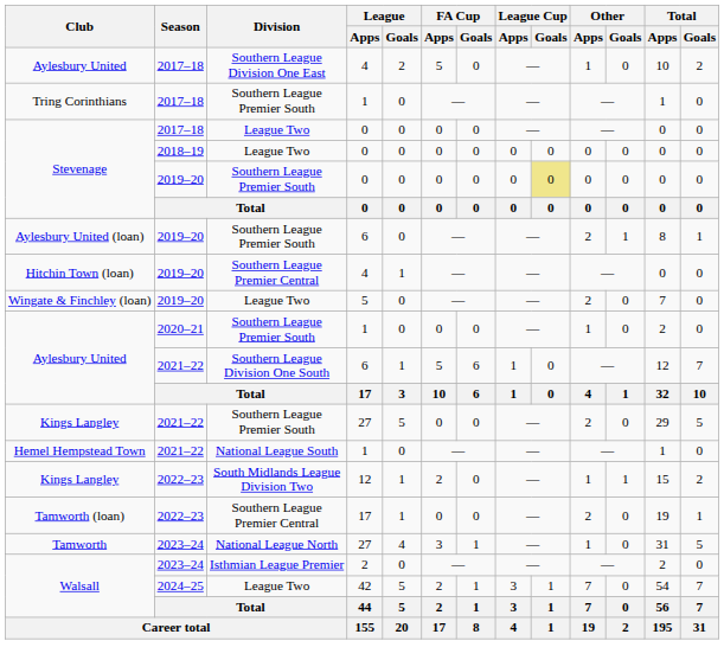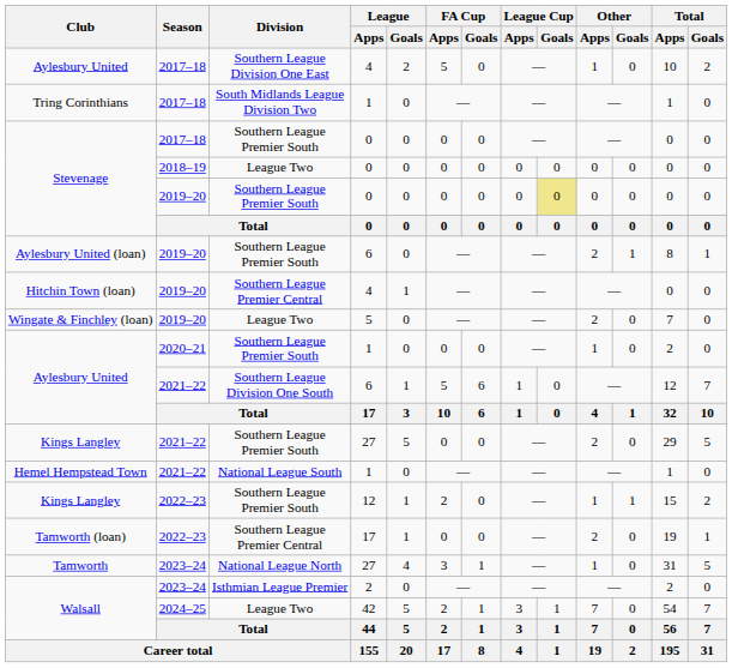 <table class="wikitable" style="text-align:center;">
 <tr>
 <th rowspan="2">Club</th>
 <th rowspan="2">Season</th>
 <th rowspan="2">Division</th>
 <th colspan="2">League</th>
 <th colspan="2">FA Cup</th>
 <th colspan="2">League Cup</th>
 <th colspan="2">Other</th>
 <th colspan="2">Total</th>
 </tr>
 <tr>
 <th>Apps</th>
 <th>Goals</th>
 <th>Apps</th>
 <th>Goals</th>
 <th>Apps</th>
 <th>Goals</th>
 <th>Apps</th>
 <th>Goals</th>
 <th>Apps</th>
 <th>Goals</th>
 </tr>
 <tr>
 <td><a href='#'>Aylesbury United</a></td>
 <td><a href='#'>2017–18</a></td>
 <td><a href='#'>Southern League<br>Division One East</a></td>
 <td>4</td>
 <td>2</td>
 <td>5</td>
 <td>0</td>
 <td colspan="2">—</td>
 <td>1</td>
 <td>0</td>
 <td>10</td>
 <td>2</td>
 </tr>
 <tr>
 <td>Tring Corinthians</td>
 <td><a href='#'>2017–18</a></td>
-<td>Southern League<br>Premier South</td>
+<td><a href='#'>South Midlands League<br>Division Two</a></td>
 <td>1</td>
 <td>0</td>
 <td colspan="2">—</td>
 <td colspan="2">—</td>
 <td colspan="2">—</td>
 <td>1</td>
 <td>0</td>
 </tr>
 <tr>
 <td rowspan="4"><a href='#'>Stevenage</a></td>
 <td><a href='#'>2017–18</a></td>
-<td><a href='#'>League Two</a></td>
+<td>Southern League<br>Premier South</td>
 <td>0</td>
 <td>0</td>
 <td>0</td>
 <td>0</td>
 <td colspan="2">—</td>
 <td colspan="2">—</td>
 <td>0</td>
 <td>0</td>
 </tr>
 <tr>
 <td><a href='#'>2018–19</a></td>
 <td>League Two</td>
 <td>0</td>
 <td>0</td>
 <td>0</td>
 <td>0</td>
 <td>0</td>
 <td>0</td>
 <td>0</td>
 <td>0</td>
 <td>0</td>
 <td>0</td>
 </tr>
 <tr>
 <td><a href='#'>2019–20</a></td>
 <td><a href='#'>Southern League<br>Premier South</a></td>
 <td>0</td>
 <td>0</td>
 <td>0</td>
 <td>0</td>
 <td>0</td>
 <td style="background: khaki;">0</td>
 <td>0</td>
 <td>0</td>
 <td>0</td>
 <td>0</td>
 </tr>
 <tr>
 <th colspan="2">Total</th>
 <th>0</th>
 <th>0</th>
 <th>0</th>
 <th>0</th>
 <th>0</th>
 <th>0</th>
 <th>0</th>
 <th>0</th>
 <th>0</th>
 <th>0</th>
 </tr>
 <tr>
 <td><a href='#'>Aylesbury United</a> (loan)</td>
 <td><a href='#'>2019–20</a></td>
 <td>Southern League<br>Premier South</td>
 <td>6</td>
 <td>0</td>
 <td colspan="2">—</td>
 <td colspan="2">—</td>
 <td>2</td>
 <td>1</td>
 <td>8</td>
 <td>1</td>
 </tr>
 <tr>
 <td><a href='#'>Hitchin Town</a> (loan)</td>
 <td><a href='#'>2019–20</a></td>
 <td><a href='#'>Southern League<br>Premier Central</a></td>
 <td>4</td>
 <td>1</td>
 <td colspan="2">—</td>
 <td colspan="2">—</td>
 <td colspan="2">—</td>
 <td>0</td>
 <td>0</td>
 </tr>
 <tr>
 <td><a href='#'>Wingate & Finchley</a> (loan)</td>
 <td><a href='#'>2019–20</a></td>
 <td>League Two</td>
 <td>5</td>
 <td>0</td>
 <td colspan="2">—</td>
 <td colspan="2">—</td>
 <td>2</td>
 <td>0</td>
 <td>7</td>
 <td>0</td>
 </tr>
 <tr>
 <td rowspan="3"><a href='#'>Aylesbury United</a></td>
 <td><a href='#'>2020–21</a></td>
 <td><a href='#'>Southern League<br>Premier South</a></td>
 <td>1</td>
 <td>0</td>
 <td>0</td>
 <td>0</td>
 <td colspan="2">—</td>
 <td>1</td>
 <td>0</td>
 <td>2</td>
 <td>0</td>
 </tr>
 <tr>
 <td><a href='#'>2021–22</a></td>
 <td><a href='#'>Southern League<br>Division One South</a></td>
 <td>6</td>
 <td>1</td>
 <td>5</td>
 <td>6</td>
 <td>1</td>
 <td>0</td>
 <td colspan="2">—</td>
 <td>12</td>
 <td>7</td>
 </tr>
 <tr>
 <th colspan="2">Total</th>
 <th>17</th>
 <th>3</th>
 <th>10</th>
 <th>6</th>
 <th>1</th>
 <th>0</th>
 <th>4</th>
 <th>1</th>
 <th>32</th>
 <th>10</th>
 </tr>
 <tr>
 <td><a href='#'>Kings Langley</a></td>
 <td><a href='#'>2021–22</a></td>
 <td>Southern League<br>Premier South</td>
 <td>27</td>
 <td>5</td>
 <td>0</td>
 <td>0</td>
 <td colspan="2">—</td>
 <td>2</td>
 <td>0</td>
 <td>29</td>
 <td>5</td>
 </tr>
 <tr>
 <td><a href='#'>Hemel Hempstead Town</a></td>
 <td><a href='#'>2021–22</a></td>
 <td><a href='#'>National League South</a></td>
 <td>1</td>
 <td>0</td>
 <td colspan="2">—</td>
 <td colspan="2">—</td>
 <td colspan="2">—</td>
 <td>1</td>
 <td>0</td>
 </tr>
 <tr>
 <td><a href='#'>Kings Langley</a></td>
 <td><a href='#'>2022–23</a></td>
-<td><a href='#'>South Midlands League<br>Division Two</a></td>
+<td>Southern League<br>Premier South</td>
 <td>12</td>
 <td>1</td>
 <td>2</td>
 <td>0</td>
 <td colspan="2">—</td>
 <td>1</td>
 <td>1</td>
 <td>15</td>
 <td>2</td>
 </tr>
 <tr>
 <td><a href='#'>Tamworth</a> (loan)</td>
 <td><a href='#'>2022–23</a></td>
 <td>Southern League<br>Premier Central</td>
 <td>17</td>
 <td>1</td>
 <td>0</td>
 <td>0</td>
 <td colspan="2">—</td>
 <td>2</td>
 <td>0</td>
 <td>19</td>
 <td>1</td>
 </tr>
 <tr>
 <td><a href='#'>Tamworth</a></td>
 <td><a href='#'>2023–24</a></td>
 <td><a href='#'>National League North</a></td>
 <td>27</td>
 <td>4</td>
 <td>3</td>
 <td>1</td>
 <td colspan="2">—</td>
 <td>1</td>
 <td>0</td>
 <td>31</td>
 <td>5</td>
 </tr>
 <tr>
 <td rowspan="3"><a href='#'>Walsall</a></td>
 <td><a href='#'>2023–24</a></td>
 <td><a href='#'>Isthmian League Premier</a></td>
 <td>2</td>
 <td>0</td>
 <td colspan="2">—</td>
 <td colspan="2">—</td>
 <td colspan="2">—</td>
 <td>2</td>
 <td>0</td>
 </tr>
 <tr>
 <td><a href='#'>2024–25</a></td>
 <td>League Two</td>
 <td>42</td>
 <td>5</td>
 <td>2</td>
 <td>1</td>
 <td>3</td>
 <td>1</td>
 <td>7</td>
 <td>0</td>
 <td>54</td>
 <td>7</td>
 </tr>
 <tr>
 <th colspan="2">Total</th>
 <th>44</th>
 <th>5</th>
 <th>2</th>
 <th>1</th>
 <th>3</th>
 <th>1</th>
 <th>7</th>
 <th>0</th>
 <th>56</th>
 <th>7</th>
 </tr>
 <tr>
 <th colspan="3">Career total</th>
 <th>155</th>
 <th>20</th>
 <th>17</th>
 <th>8</th>
 <th>4</th>
 <th>1</th>
 <th>19</th>
 <th>2</th>
 <th>195</th>
 <th>31</th>
 </tr>
 </table>
